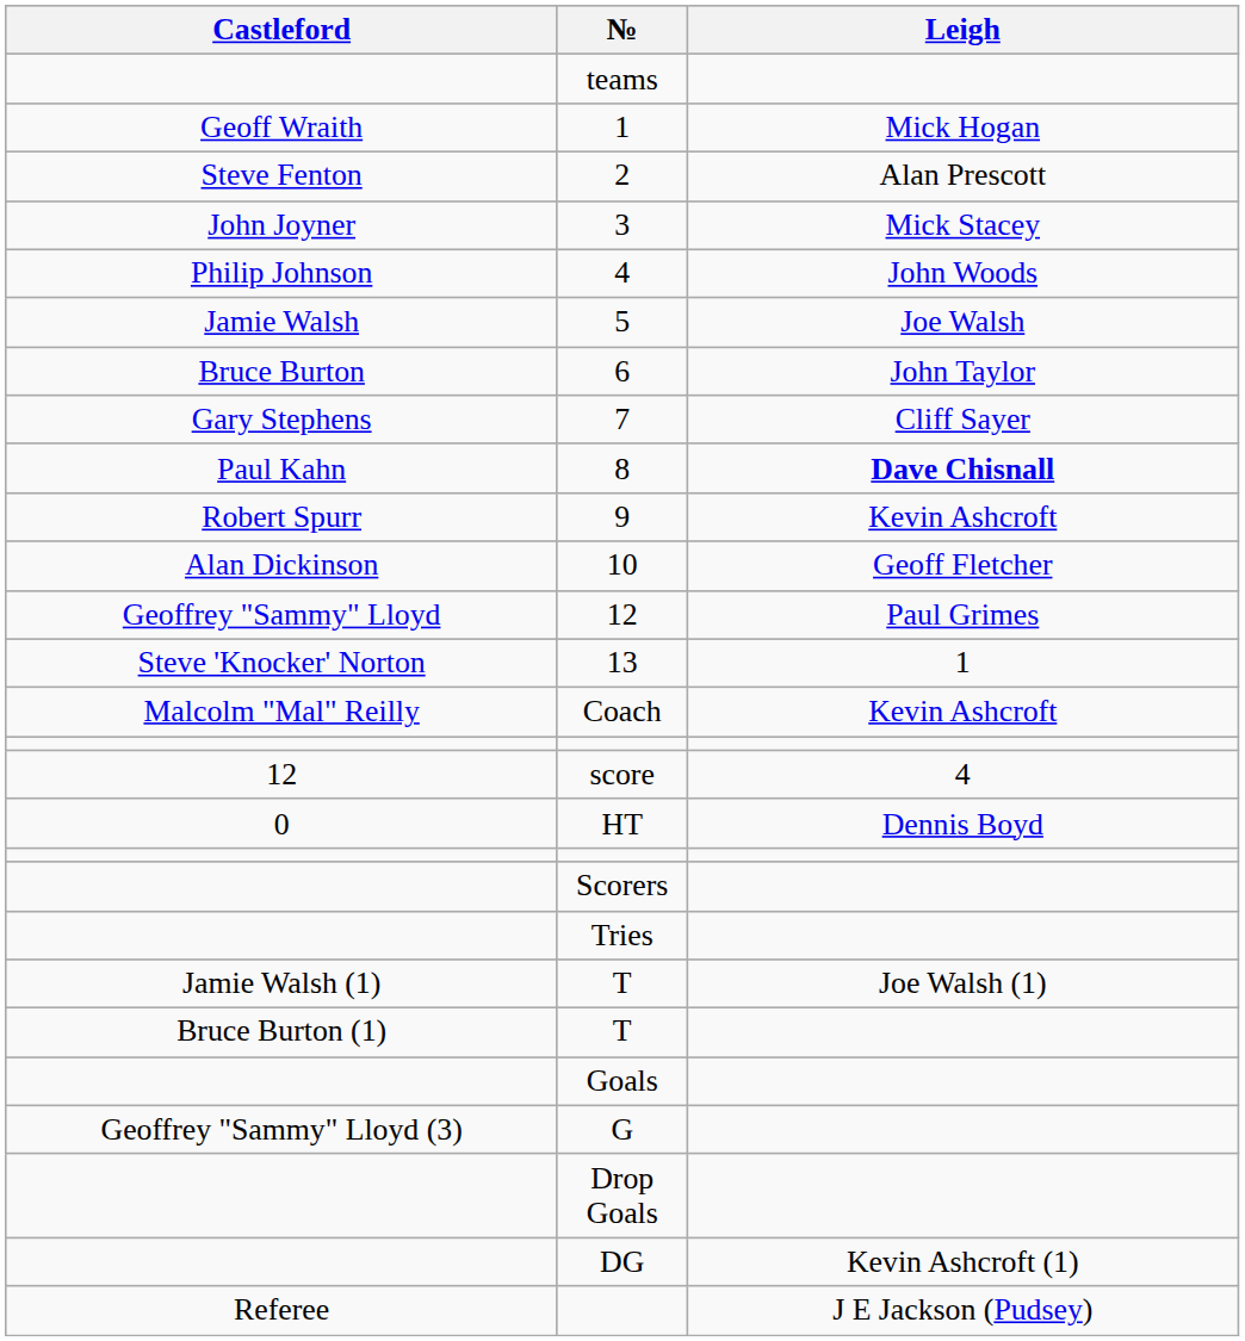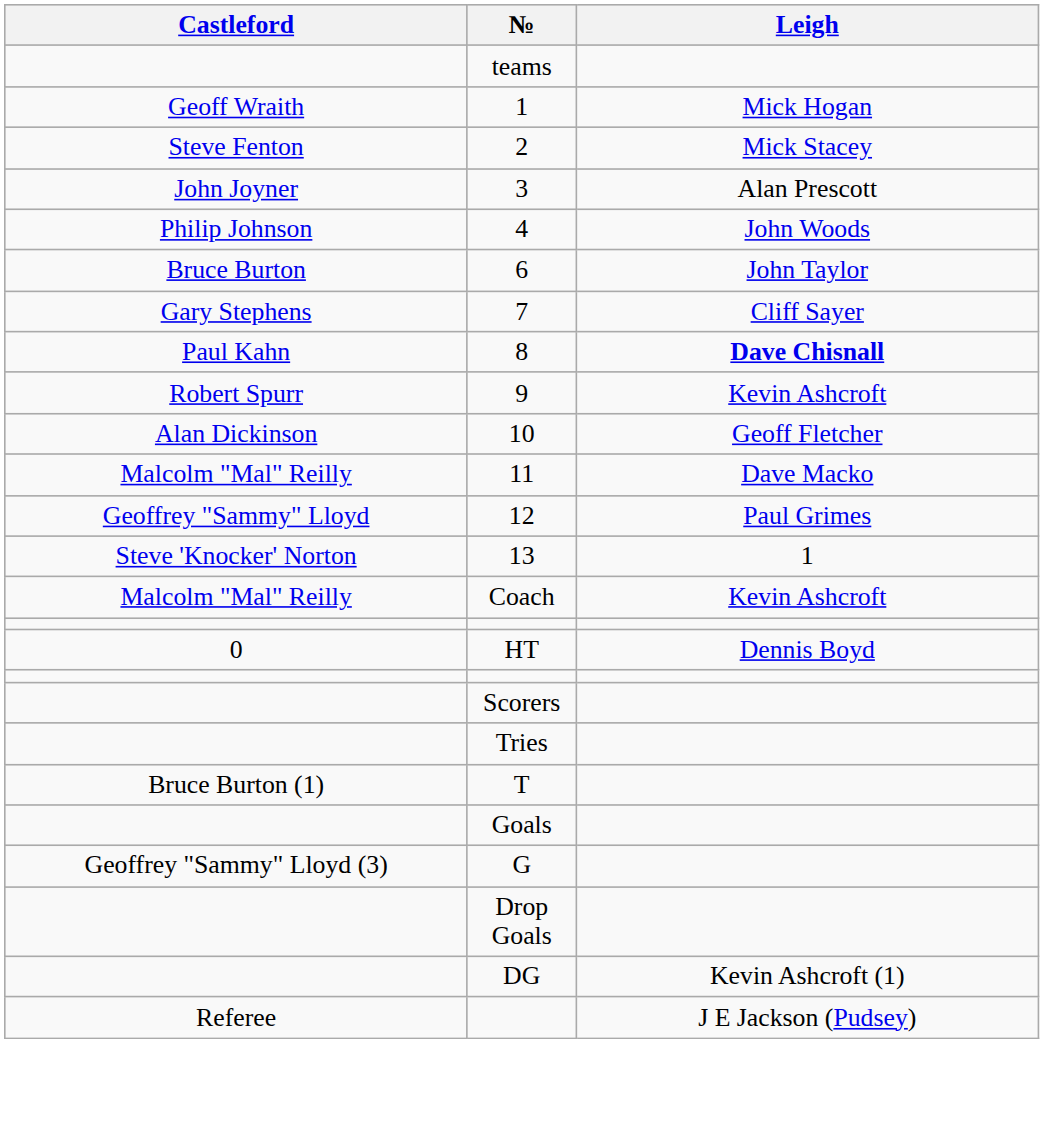 <table class="wikitable" style="text-align:center;">
 <tr>
 <th width=280 abbr=winner><a href='#'>Castleford</a></th>
 <th width=60 abbr="Number">№</th>
 <th width=280 abbr=runner-up><a href='#'>Leigh</a></th>
 </tr>
 <tr>
 <td></td>
 <td>teams</td>
 <td></td>
 </tr>
 <tr>
 <td><a href='#'>Geoff Wraith</a></td>
 <td>1</td>
 <td><a href='#'>Mick Hogan</a></td>
 </tr>
 <tr>
 <td><a href='#'>Steve Fenton</a></td>
 <td>2</td>
-<td>Alan Prescott</td>
+<td><a href='#'>Mick Stacey</a></td>
 </tr>
 <tr>
 <td><a href='#'>John Joyner</a></td>
 <td>3</td>
-<td><a href='#'>Mick Stacey</a></td>
+<td>Alan Prescott</td>
 </tr>
 <tr>
 <td><a href='#'>Philip Johnson</a></td>
 <td>4</td>
 <td><a href='#'>John Woods</a></td>
-</tr>
-<tr>
-<td><a href='#'>Jamie Walsh</a></td>
-<td>5</td>
-<td><a href='#'>Joe Walsh</a></td>
 </tr>
 <tr>
 <td><a href='#'>Bruce Burton</a></td>
 <td>6</td>
 <td><a href='#'>John Taylor</a></td>
 </tr>
 <tr>
 <td><a href='#'>Gary Stephens</a></td>
 <td>7</td>
 <td><a href='#'>Cliff Sayer</a></td>
 </tr>
 <tr>
 <td><a href='#'>Paul Kahn</a></td>
 <td>8</td>
 <td><strong><a href='#'>Dave Chisnall</a></strong></td>
 </tr>
 <tr>
 <td><a href='#'>Robert Spurr</a></td>
 <td>9</td>
 <td><a href='#'>Kevin Ashcroft</a></td>
 </tr>
 <tr>
 <td><a href='#'>Alan Dickinson</a></td>
 <td>10</td>
 <td><a href='#'>Geoff Fletcher</a></td>
 </tr>
 <tr>
+<td><a href='#'>Malcolm "Mal" Reilly</a></td>
+<td>11</td>
+<td><a href='#'>Dave Macko</a></td>
+</tr>
+<tr>
 <td><a href='#'>Geoffrey "Sammy" Lloyd</a></td>
 <td>12</td>
 <td><a href='#'>Paul Grimes</a></td>
 </tr>
 <tr>
 <td><a href='#'>Steve 'Knocker' Norton</a></td>
 <td>13</td>
 <td>1</td>
 </tr>
 <tr>
 <td><a href='#'>Malcolm "Mal" Reilly</a></td>
 <td>Coach</td>
 <td><a href='#'>Kevin Ashcroft</a></td>
 </tr>
 <tr>
 <td></td>
 <td></td>
 <td></td>
 </tr>
 <tr>
-<td>12</td>
-<td>score</td>
-<td>4</td>
-</tr>
-<tr>
 <td>0</td>
 <td>HT</td>
 <td><a href='#'>Dennis Boyd</a></td>
 </tr>
 <tr>
 <td></td>
 <td></td>
 <td></td>
 </tr>
 <tr>
 <td></td>
 <td>Scorers</td>
 <td></td>
 </tr>
 <tr>
 <td></td>
 <td>Tries</td>
 <td></td>
-</tr>
-<tr>
-<td>Jamie Walsh (1)</td>
-<td>T</td>
-<td>Joe Walsh (1)</td>
 </tr>
 <tr>
 <td>Bruce Burton (1)</td>
 <td>T</td>
 <td></td>
 </tr>
 <tr>
 <td></td>
 <td>Goals</td>
 <td></td>
 </tr>
 <tr>
 <td>Geoffrey "Sammy" Lloyd (3)</td>
 <td>G</td>
 <td></td>
 </tr>
 <tr>
 <td></td>
 <td>Drop Goals</td>
 <td></td>
 </tr>
 <tr>
 <td></td>
 <td>DG</td>
 <td>Kevin Ashcroft (1)</td>
 </tr>
 <tr>
 <td>Referee</td>
 <td></td>
 <td>J E Jackson (<a href='#'>Pudsey</a>)</td>
 </tr>
 </table>
